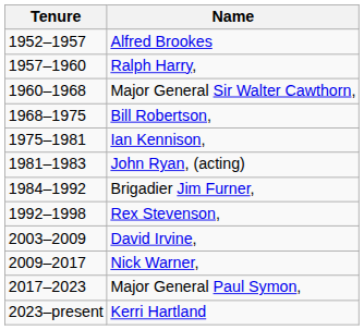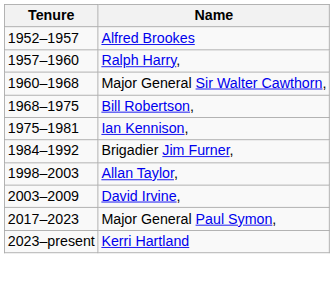 <table class="wikitable">
 <tr>
 <th>Tenure</th>
 <th>Name</th>
 </tr>
 <tr>
 <td>1952–1957</td>
 <td><a href='#'>Alfred Brookes</a></td>
 </tr>
 <tr>
 <td>1957–1960</td>
 <td><a href='#'>Ralph Harry</a>, </td>
 </tr>
 <tr>
 <td>1960–1968</td>
 <td>Major General <a href='#'>Sir Walter Cawthorn</a>, </td>
 </tr>
 <tr>
 <td>1968–1975</td>
 <td><a href='#'>Bill Robertson</a>, </td>
 </tr>
 <tr>
 <td>1975–1981</td>
 <td><a href='#'>Ian Kennison</a>, </td>
 </tr>
 <tr>
-<td>1981–1983</td>
-<td><a href='#'>John Ryan</a>,  (acting)</td>
-</tr>
-<tr>
 <td>1984–1992</td>
 <td>Brigadier <a href='#'>Jim Furner</a>, </td>
 </tr>
 <tr>
-<td>1992–1998</td>
-<td><a href='#'>Rex Stevenson</a>, </td>
+<td>1998–2003</td>
+<td><a href='#'>Allan Taylor</a>, </td>
 </tr>
 <tr>
 <td>2003–2009</td>
 <td><a href='#'>David Irvine</a>, </td>
-</tr>
-<tr>
-<td>2009–2017</td>
-<td><a href='#'>Nick Warner</a>, </td>
 </tr>
 <tr>
 <td>2017–2023</td>
 <td>Major General <a href='#'>Paul Symon</a>, </td>
 </tr>
 <tr>
 <td>2023–present</td>
 <td><a href='#'>Kerri Hartland</a></td>
 </tr>
 </table>
